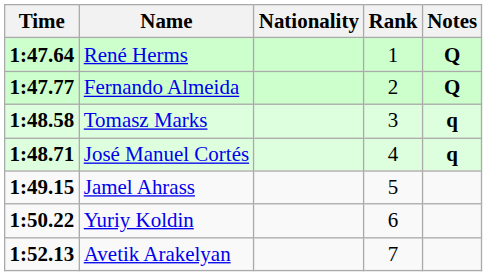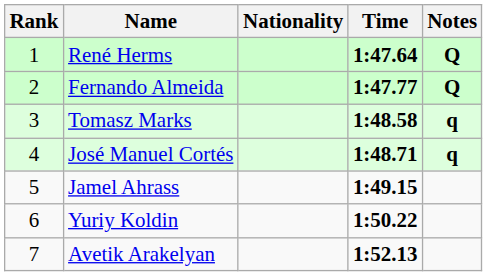 <table class="wikitable sortable" style="text-align:center">
 <tr>
-<th>Time</th>
+<th>Rank</th>
 <th>Name</th>
 <th>Nationality</th>
-<th>Rank</th>
+<th>Time</th>
 <th>Notes</th>
 </tr>
 <tr bgcolor=ccffcc>
-<td><strong>1:47.64</strong></td>
+<td>1</td>
 <td align=left><a href='#'>René Herms</a></td>
 <td align=left></td>
-<td>1</td>
+<td><strong>1:47.64</strong></td>
 <td><strong>Q</strong></td>
 </tr>
 <tr bgcolor=ccffcc>
-<td><strong>1:47.77</strong></td>
+<td>2</td>
 <td align=left><a href='#'>Fernando Almeida</a></td>
 <td align=left></td>
-<td>2</td>
+<td><strong>1:47.77</strong></td>
 <td><strong>Q</strong></td>
 </tr>
 <tr bgcolor=ddffdd>
-<td><strong>1:48.58</strong></td>
+<td>3</td>
 <td align=left><a href='#'>Tomasz Marks</a></td>
 <td align=left></td>
-<td>3</td>
+<td><strong>1:48.58</strong></td>
 <td><strong>q</strong></td>
 </tr>
 <tr bgcolor=ddffdd>
-<td><strong>1:48.71</strong></td>
+<td>4</td>
 <td align=left><a href='#'>José Manuel Cortés</a></td>
 <td align=left></td>
-<td>4</td>
+<td><strong>1:48.71</strong></td>
 <td><strong>q</strong></td>
 </tr>
 <tr>
-<td><strong>1:49.15</strong></td>
+<td>5</td>
 <td align=left><a href='#'>Jamel Ahrass</a></td>
 <td align=left></td>
-<td>5</td>
+<td><strong>1:49.15</strong></td>
 <td></td>
 </tr>
 <tr>
-<td><strong>1:50.22</strong></td>
+<td>6</td>
 <td align=left><a href='#'>Yuriy Koldin</a></td>
 <td align=left></td>
-<td>6</td>
+<td><strong>1:50.22</strong></td>
 <td></td>
 </tr>
 <tr>
-<td><strong>1:52.13</strong></td>
+<td>7</td>
 <td align=left><a href='#'>Avetik Arakelyan</a></td>
 <td align=left></td>
-<td>7</td>
+<td><strong>1:52.13</strong></td>
 <td></td>
 </tr>
 </table>
